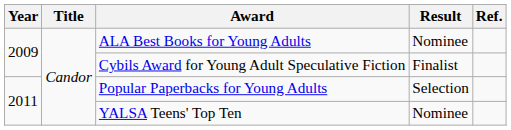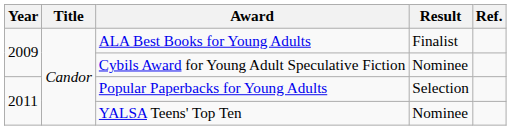 <table class="wikitable sortable mw-collapsible">
 <tr>
 <th>Year</th>
 <th>Title</th>
 <th>Award</th>
 <th>Result</th>
 <th>Ref.</th>
 </tr>
 <tr>
 <td rowspan="2">2009</td>
 <td rowspan="4"><em>Candor</em></td>
 <td><a href='#'>ALA Best Books for Young Adults</a></td>
-<td>Nominee</td>
+<td>Finalist</td>
 <td></td>
 </tr>
 <tr>
 <td><a href='#'>Cybils Award</a> for Young Adult Speculative Fiction</td>
-<td>Finalist</td>
+<td>Nominee</td>
 <td></td>
 </tr>
 <tr>
 <td rowspan="2">2011</td>
 <td><a href='#'>Popular Paperbacks for Young Adults</a></td>
 <td>Selection</td>
 <td></td>
 </tr>
 <tr>
 <td><a href='#'>YALSA</a> Teens' Top Ten</td>
 <td>Nominee</td>
 <td></td>
 </tr>
 </table>
